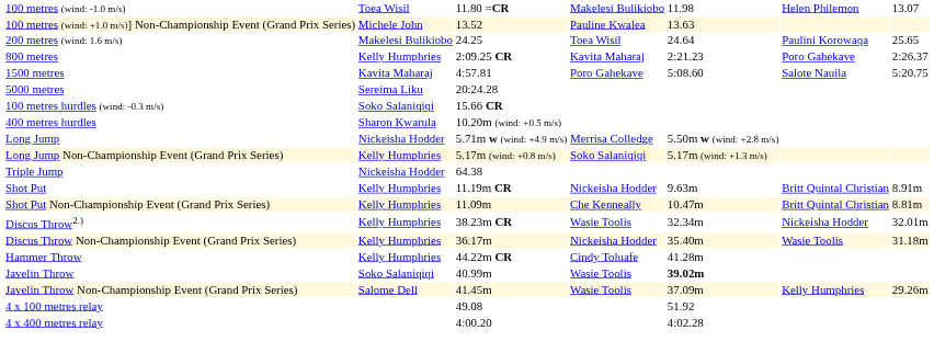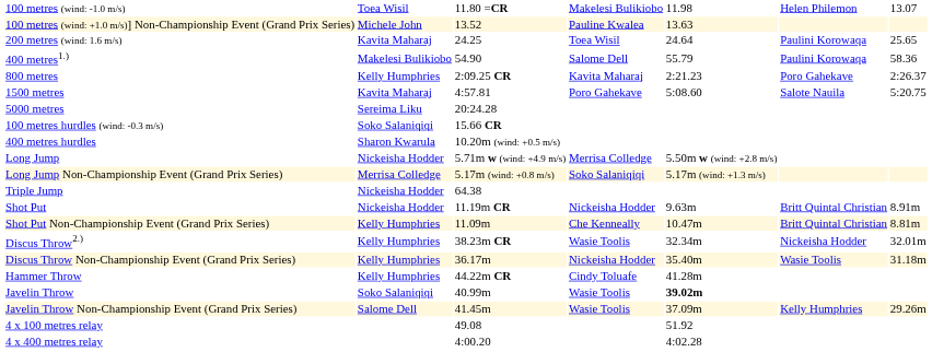 <table>
 <tr>
 <td><a href='#'>100 metres</a> <small>(wind: -1.0 m/s)</small></td>
 <td align=left><a href='#'>Toea Wisil</a> <br> </td>
 <td>11.80 =<strong>CR</strong></td>
 <td align=left><a href='#'>Makelesi Bulikiobo</a> <br> </td>
 <td>11.98</td>
 <td align=left><a href='#'>Helen Philemon</a> <br> </td>
 <td>13.07</td>
 </tr>
 <tr style="background-color:CornSilk">
 <td><a href='#'>100 metres</a> <small>(wind: +1.0 m/s)</small>] Non-Championship Event (Grand Prix Series)</td>
 <td align=left><a href='#'>Michele John</a> <br> </td>
 <td>13.52</td>
 <td align=left><a href='#'>Pauline Kwalea</a> <br> </td>
 <td>13.63</td>
 <td></td>
 <td></td>
 </tr>
 <tr>
 <td><a href='#'>200 metres</a> <small>(wind: 1.6 m/s)</small></td>
-<td align=left><a href='#'>Makelesi Bulikiobo</a> <br> </td>
+<td align=left><a href='#'>Kavita Maharaj</a> <br> </td>
 <td>24.25</td>
 <td align=left><a href='#'>Toea Wisil</a> <br> </td>
 <td>24.64</td>
 <td align=left><a href='#'>Paulini Korowaqa</a> <br> </td>
 <td>25.65</td>
+</tr>
+<tr>
+<td><a href='#'>400 metres</a><sup>1.)</sup></td>
+<td align=left><a href='#'>Makelesi Bulikiobo</a> <br> </td>
+<td>54.90</td>
+<td align=left><a href='#'>Salome Dell</a> <br> </td>
+<td>55.79</td>
+<td align=left><a href='#'>Paulini Korowaqa</a> <br> </td>
+<td>58.36</td>
 </tr>
 <tr>
 <td><a href='#'>800 metres</a></td>
 <td align=left><a href='#'>Kelly Humphries</a> <br> </td>
 <td>2:09.25 <strong>CR</strong></td>
 <td align=left><a href='#'>Kavita Maharaj</a> <br> </td>
 <td>2:21.23</td>
 <td align=left><a href='#'>Poro Gahekave</a> <br> </td>
 <td>2:26.37</td>
 </tr>
 <tr>
 <td><a href='#'>1500 metres</a></td>
 <td align=left><a href='#'>Kavita Maharaj</a> <br> </td>
 <td>4:57.81</td>
 <td align=left><a href='#'>Poro Gahekave</a> <br> </td>
 <td>5:08.60</td>
 <td align=left><a href='#'>Salote Nauila</a> <br> </td>
 <td>5:20.75</td>
 </tr>
 <tr>
 <td><a href='#'>5000 metres</a></td>
 <td align=left><a href='#'>Sereima Liku</a> <br> </td>
 <td>20:24.28</td>
 <td></td>
 <td></td>
 <td></td>
 <td></td>
 </tr>
 <tr>
 <td><a href='#'>100 metres hurdles</a> <small>(wind: -0.3 m/s)</small></td>
 <td align=left><a href='#'>Soko Salaniqiqi</a> <br> </td>
 <td>15.66 <strong>CR</strong></td>
 <td></td>
 <td></td>
 <td></td>
 <td></td>
 </tr>
 <tr>
 <td><a href='#'>400 metres hurdles</a></td>
 <td align=left><a href='#'>Sharon Kwarula</a> <br> </td>
 <td>10.20m <small>(wind: +0.5 m/s)</small></td>
 <td></td>
 <td></td>
 <td></td>
 <td></td>
 </tr>
 <tr>
 <td><a href='#'>Long Jump</a></td>
 <td align=left><a href='#'>Nickeisha Hodder</a> <br> </td>
 <td>5.71m <strong>w</strong> <small>(wind: +4.9 m/s)</small></td>
 <td align=left><a href='#'>Merrisa Colledge</a> <br> </td>
 <td>5.50m <strong>w</strong> <small>(wind: +2.8 m/s)</small></td>
 <td></td>
 <td></td>
 </tr>
 <tr style="background-color:CornSilk">
 <td><a href='#'>Long Jump</a> Non-Championship Event (Grand Prix Series)</td>
-<td align=left><a href='#'>Kelly Humphries</a> <br> </td>
+<td align=left><a href='#'>Merrisa Colledge</a> <br> </td>
 <td>5.17m <small>(wind: +0.8 m/s)</small></td>
 <td align=left><a href='#'>Soko Salaniqiqi</a> <br> </td>
 <td>5.17m <small>(wind: +1.3 m/s)</small></td>
 <td></td>
 <td></td>
 </tr>
 <tr>
 <td><a href='#'>Triple Jump</a></td>
 <td align=left><a href='#'>Nickeisha Hodder</a> <br> </td>
 <td>64.38</td>
 <td></td>
 <td></td>
 <td></td>
 <td></td>
 </tr>
 <tr>
 <td><a href='#'>Shot Put</a></td>
-<td align=left><a href='#'>Kelly Humphries</a> <br> </td>
+<td align=left><a href='#'>Nickeisha Hodder</a> <br> </td>
 <td>11.19m <strong>CR</strong></td>
 <td align=left><a href='#'>Nickeisha Hodder</a> <br> </td>
 <td>9.63m</td>
 <td align=left><a href='#'>Britt Quintal Christian</a> <br> </td>
 <td>8.91m</td>
 </tr>
 <tr style="background-color:CornSilk">
 <td><a href='#'>Shot Put</a> Non-Championship Event (Grand Prix Series)</td>
 <td align=left><a href='#'>Kelly Humphries</a> <br> </td>
 <td>11.09m</td>
 <td align=left><a href='#'>Che Kenneally</a> <br> </td>
 <td>10.47m</td>
 <td align=left><a href='#'>Britt Quintal Christian</a> <br> </td>
 <td>8.81m</td>
 </tr>
 <tr>
 <td><a href='#'>Discus Throw</a><sup>2.)</sup></td>
 <td align=left><a href='#'>Kelly Humphries</a> <br> </td>
 <td>38.23m <strong>CR</strong></td>
 <td align=left><a href='#'>Wasie Toolis</a> <br> </td>
 <td>32.34m</td>
 <td align=left><a href='#'>Nickeisha Hodder</a> <br> </td>
 <td>32.01m</td>
 </tr>
 <tr style="background-color:CornSilk">
 <td><a href='#'>Discus Throw</a> Non-Championship Event (Grand Prix Series)</td>
 <td align=left><a href='#'>Kelly Humphries</a> <br> </td>
 <td>36.17m</td>
 <td align=left><a href='#'>Nickeisha Hodder</a> <br> </td>
 <td>35.40m</td>
 <td align=left><a href='#'>Wasie Toolis</a> <br> </td>
 <td>31.18m</td>
 </tr>
 <tr>
 <td><a href='#'>Hammer Throw</a></td>
 <td align=left><a href='#'>Kelly Humphries</a> <br> </td>
 <td>44.22m <strong>CR</strong></td>
 <td align=left><a href='#'>Cindy Toluafe</a> <br> </td>
 <td>41.28m</td>
 <td></td>
 <td></td>
 </tr>
 <tr>
 <td><a href='#'>Javelin Throw</a></td>
 <td align=left><a href='#'>Soko Salaniqiqi</a> <br> </td>
 <td>40.99m</td>
 <td align=left><a href='#'>Wasie Toolis</a> <br> </td>
 <td><strong>39.02m</strong></td>
 <td></td>
 <td></td>
 </tr>
 <tr style="background-color:CornSilk">
 <td><a href='#'>Javelin Throw</a> Non-Championship Event (Grand Prix Series)</td>
 <td align=left><a href='#'>Salome Dell</a> <br> </td>
 <td>41.45m</td>
 <td align=left><a href='#'>Wasie Toolis</a> <br> </td>
 <td>37.09m</td>
 <td align=left><a href='#'>Kelly Humphries</a> <br> </td>
 <td>29.26m</td>
 </tr>
 <tr>
 <td><a href='#'>4 x 100 metres relay</a></td>
 <td></td>
 <td>49.08</td>
 <td></td>
 <td>51.92</td>
 <td></td>
 <td></td>
 </tr>
 <tr>
 <td><a href='#'>4 x 400 metres relay</a></td>
 <td></td>
 <td>4:00.20</td>
 <td></td>
 <td>4:02.28</td>
 <td></td>
 <td></td>
 </tr>
 </table>
